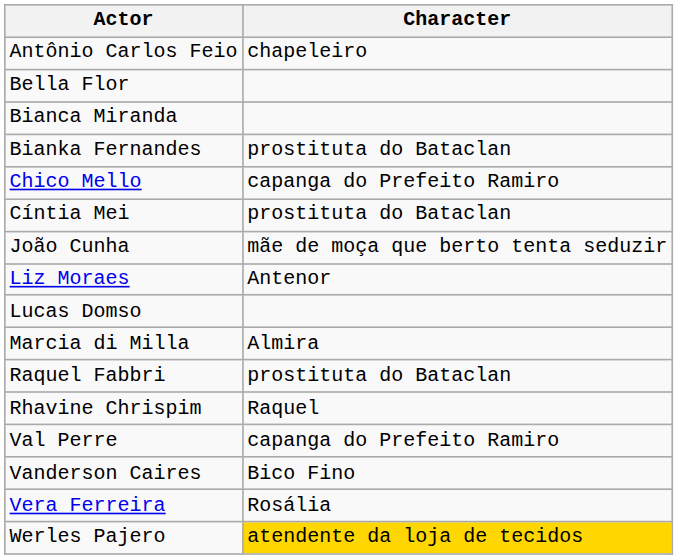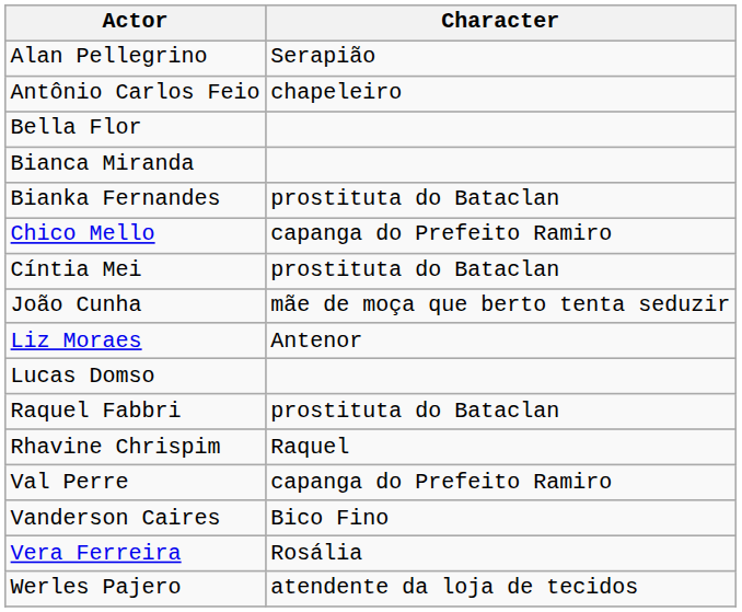 <table class="wikitable" style="font-size:95%;">
 <tr>
 <th>Actor</th>
 <th>Character</th>
+</tr>
+<tr>
+<td>Alan Pellegrino</td>
+<td>Serapião</td>
 </tr>
 <tr>
 <td>Antônio Carlos Feio</td>
 <td>chapeleiro</td>
 </tr>
 <tr>
 <td>Bella Flor</td>
 <td></td>
 </tr>
 <tr>
 <td>Bianca Miranda</td>
 <td></td>
 </tr>
 <tr>
 <td>Bianka Fernandes</td>
 <td>prostituta do Bataclan</td>
 </tr>
 <tr>
 <td><a href='#'>Chico Mello</a></td>
 <td>capanga do Prefeito Ramiro</td>
 </tr>
 <tr>
 <td>Cíntia Mei</td>
 <td>prostituta do Bataclan</td>
 </tr>
 <tr>
 <td>João Cunha</td>
 <td>mãe de moça que berto tenta seduzir</td>
 </tr>
 <tr>
 <td><a href='#'>Liz Moraes</a></td>
 <td>Antenor</td>
 </tr>
 <tr>
 <td>Lucas Domso</td>
 <td></td>
 </tr>
 <tr>
-<td>Marcia di Milla</td>
-<td>Almira</td>
-</tr>
-<tr>
 <td>Raquel Fabbri</td>
 <td>prostituta do Bataclan</td>
 </tr>
 <tr>
 <td>Rhavine Chrispim</td>
 <td>Raquel </td>
 </tr>
 <tr>
 <td>Val Perre</td>
 <td>capanga do Prefeito Ramiro</td>
 </tr>
 <tr>
 <td>Vanderson Caires</td>
 <td>Bico Fino</td>
 </tr>
 <tr>
 <td><a href='#'>Vera Ferreira</a></td>
 <td>Rosália</td>
 </tr>
 <tr>
 <td>Werles Pajero</td>
-<td style="background: gold;">atendente da loja de tecidos</td>
+<td>atendente da loja de tecidos</td>
 </tr>
 </table>
